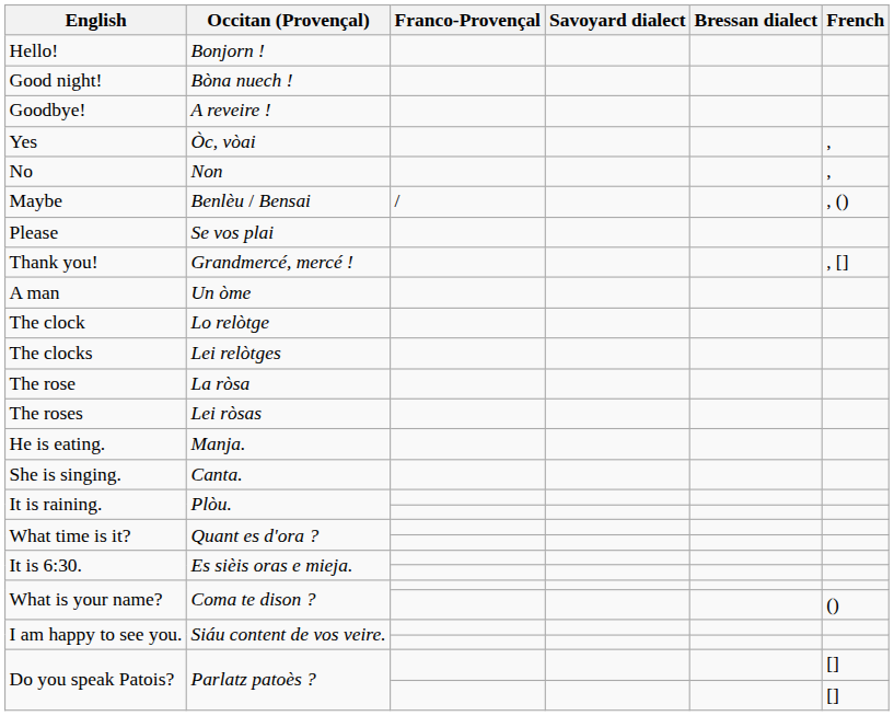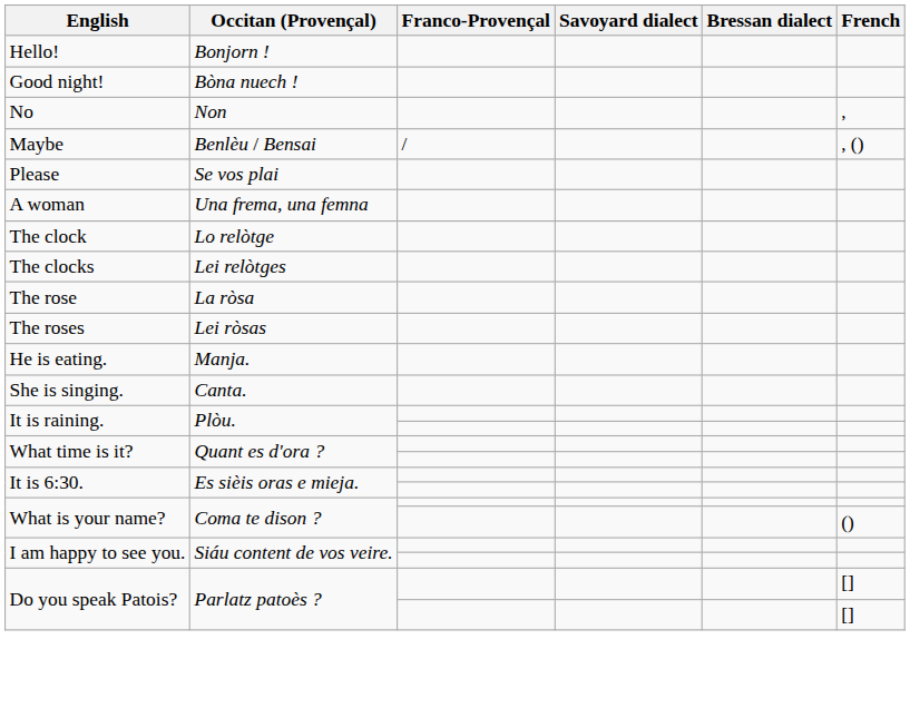 <table class="wikitable">
 <tr style="background:#f9f9f9;">
 <th>English</th>
 <th>Occitan (Provençal)</th>
 <th>Franco-Provençal</th>
 <th>Savoyard dialect</th>
 <th>Bressan dialect</th>
 <th>French</th>
 </tr>
 <tr>
 <td>Hello!</td>
 <td><em>Bonjorn !</em></td>
 <td></td>
 <td></td>
 <td></td>
 <td></td>
 </tr>
 <tr>
 <td>Good night!</td>
 <td><em>Bòna nuech !</em></td>
 <td></td>
 <td></td>
 <td></td>
 <td></td>
 </tr>
 <tr>
-<td>Goodbye!</td>
-<td><em>A reveire !</em></td>
-<td></td>
-<td></td>
-<td></td>
-<td></td>
-</tr>
-<tr>
-<td>Yes</td>
-<td><em>Òc, vòai</em></td>
-<td></td>
-<td></td>
-<td></td>
-<td>, </td>
-</tr>
-<tr>
 <td>No</td>
 <td><em>Non</em></td>
 <td></td>
 <td></td>
 <td></td>
 <td>, </td>
 </tr>
 <tr>
 <td>Maybe</td>
 <td><em>Benlèu</em> / <em>Bensai</em></td>
 <td> / </td>
 <td></td>
 <td></td>
 <td>, ()</td>
 </tr>
 <tr>
 <td>Please</td>
 <td><em>Se vos plai</em></td>
 <td></td>
 <td></td>
 <td></td>
 <td></td>
 </tr>
 <tr>
-<td>Thank you!</td>
-<td><em>Grandmercé, mercé !</em></td>
-<td></td>
-<td></td>
-<td></td>
-<td>, [] </td>
-</tr>
-<tr>
-<td>A man</td>
-<td><em>Un òme</em></td>
+<td>A woman</td>
+<td><em>Una frema, una femna</em></td>
 <td></td>
 <td></td>
 <td></td>
 <td></td>
 </tr>
 <tr>
 <td>The clock</td>
 <td><em>Lo relòtge</em></td>
 <td></td>
 <td></td>
 <td></td>
 <td></td>
 </tr>
 <tr>
 <td>The clocks</td>
 <td><em>Lei relòtges</em></td>
 <td></td>
 <td></td>
 <td></td>
 <td></td>
 </tr>
 <tr>
 <td>The rose</td>
 <td><em>La ròsa</em></td>
 <td></td>
 <td></td>
 <td></td>
 <td></td>
 </tr>
 <tr>
 <td>The roses</td>
 <td><em>Lei ròsas</em></td>
 <td></td>
 <td></td>
 <td></td>
 <td></td>
 </tr>
 <tr>
 <td>He is eating.</td>
 <td><em>Manja.</em></td>
 <td></td>
 <td></td>
 <td></td>
 <td></td>
 </tr>
 <tr>
 <td>She is singing.</td>
 <td><em>Canta.</em></td>
 <td></td>
 <td></td>
 <td></td>
 <td></td>
 </tr>
 <tr>
 <td rowspan="2">It is raining.</td>
 <td rowspan="2"><em>Plòu.</em></td>
 <td></td>
 <td></td>
 <td></td>
 <td></td>
 </tr>
 <tr>
 <td></td>
 <td></td>
 <td></td>
 <td></td>
 </tr>
 <tr>
 <td rowspan="2">What time is it?</td>
 <td rowspan="2"><em>Quant es d'ora ?</em></td>
 <td></td>
 <td></td>
 <td></td>
 <td></td>
 </tr>
 <tr>
 <td></td>
 <td></td>
 <td></td>
 <td></td>
 </tr>
 <tr>
 <td rowspan="2">It is 6:30.</td>
 <td rowspan="2"><em>Es sièis oras e mieja.</em></td>
 <td></td>
 <td></td>
 <td></td>
 <td></td>
 </tr>
 <tr>
 <td></td>
 <td></td>
 <td></td>
 <td></td>
 </tr>
 <tr>
 <td rowspan="2">What is your name?</td>
 <td rowspan="2"><em>Coma te dison ?</em></td>
 <td></td>
 <td></td>
 <td></td>
 <td></td>
 </tr>
 <tr>
 <td></td>
 <td></td>
 <td></td>
 <td> ()</td>
 </tr>
 <tr>
 <td rowspan="2">I am happy to see you.</td>
 <td rowspan="2"><em>Siáu content de vos veire.</em></td>
 <td></td>
 <td></td>
 <td></td>
 <td></td>
 </tr>
 <tr>
 <td></td>
 <td></td>
 <td></td>
 <td></td>
 </tr>
 <tr>
 <td rowspan="2">Do you speak Patois?</td>
 <td rowspan="2"><em>Parlatz patoès ?</em></td>
 <td></td>
 <td></td>
 <td></td>
 <td> [] </td>
 </tr>
 <tr>
 <td></td>
 <td></td>
 <td></td>
 <td> [] </td>
 </tr>
 </table>
